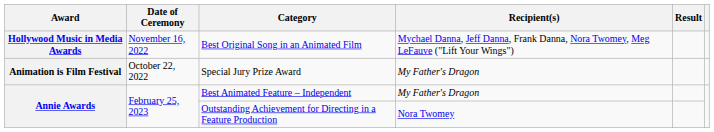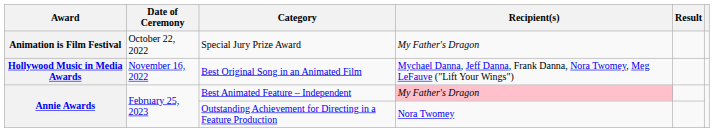 <table class="wikitable sortable plainrowheaders" style="width: 90%;">
 <tr>
 <th scope="col">Award</th>
 <th scope="col">Date of Ceremony</th>
 <th scope="col">Category</th>
 <th scope="col">Recipient(s)</th>
 <th scope="col">Result</th>
 <th scope="col" class="unsortable"></th>
 </tr>
 <tr>
+<th scope="row">Animation is Film Festival</th>
+<td>October 22, 2022</td>
+<td>Special Jury Prize Award</td>
+<td><em>My Father's Dragon</em></td>
+<td></td>
+<td style="text-align:center"></td>
+</tr>
+<tr>
 <th scope="row"><a href='#'>Hollywood Music in Media Awards</a></th>
 <td><a href='#'>November 16, 2022</a></td>
 <td><a href='#'>Best Original Song in an Animated Film</a></td>
 <td><a href='#'>Mychael Danna</a>, <a href='#'>Jeff Danna</a>, Frank Danna, <a href='#'>Nora Twomey</a>, <a href='#'>Meg LeFauve</a> ("Lift Your Wings")</td>
 <td></td>
 <td style="text-align:center"></td>
 </tr>
 <tr>
-<th scope="row">Animation is Film Festival</th>
-<td>October 22, 2022</td>
-<td>Special Jury Prize Award</td>
-<td><em>My Father's Dragon</em></td>
-<td></td>
-<td style="text-align:center"></td>
-</tr>
-<tr>
 <th scope="row" rowspan="2"><a href='#'>Annie Awards</a></th>
 <td rowspan="2"><a href='#'>February 25, 2023</a></td>
 <td><a href='#'>Best Animated Feature – Independent</a></td>
-<td><em>My Father's Dragon</em></td>
+<td style="background: pink;"><em>My Father's Dragon</em></td>
 <td></td>
 <td rowspan="2" style="text-align:center"></td>
 </tr>
 <tr>
 <td><a href='#'>Outstanding Achievement for Directing in a Feature Production</a></td>
 <td><a href='#'>Nora Twomey</a></td>
 <td></td>
 </tr>
 </table>
